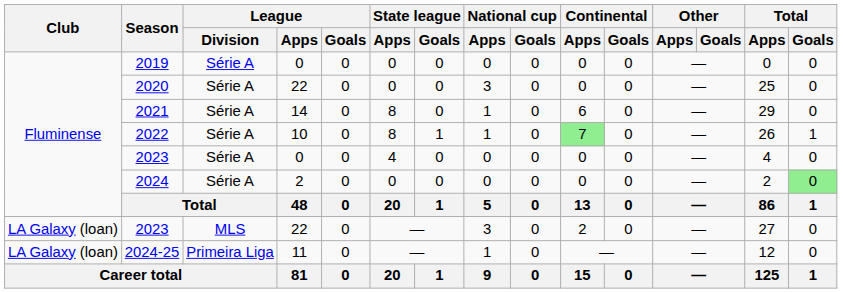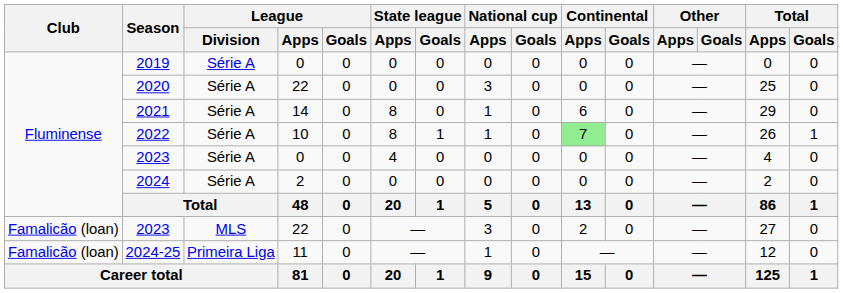 <table class="wikitable" style="text-align:center">
 <tr>
 <th rowspan="2">Club</th>
 <th rowspan="2">Season</th>
 <th colspan="3">League</th>
 <th colspan="2">State league</th>
 <th colspan="2">National cup</th>
 <th colspan="2">Continental</th>
 <th colspan="2">Other</th>
 <th colspan="2">Total</th>
 </tr>
 <tr>
 <th>Division</th>
 <th>Apps</th>
 <th>Goals</th>
 <th>Apps</th>
 <th>Goals</th>
 <th>Apps</th>
 <th>Goals</th>
 <th>Apps</th>
 <th>Goals</th>
 <th>Apps</th>
 <th>Goals</th>
 <th>Apps</th>
 <th>Goals</th>
 </tr>
 <tr>
 <td rowspan="7"><a href='#'>Fluminense</a></td>
 <td><a href='#'>2019</a></td>
 <td><a href='#'>Série A</a></td>
 <td>0</td>
 <td>0</td>
 <td>0</td>
 <td>0</td>
 <td>0</td>
 <td>0</td>
 <td>0</td>
 <td>0</td>
 <td colspan="2">—</td>
 <td>0</td>
 <td>0</td>
 </tr>
 <tr>
 <td><a href='#'>2020</a></td>
 <td>Série A</td>
 <td>22</td>
 <td>0</td>
 <td>0</td>
 <td>0</td>
 <td>3</td>
 <td>0</td>
 <td>0</td>
 <td>0</td>
 <td colspan="2">—</td>
 <td>25</td>
 <td>0</td>
 </tr>
 <tr>
 <td><a href='#'>2021</a></td>
 <td>Série A</td>
 <td>14</td>
 <td>0</td>
 <td>8</td>
 <td>0</td>
 <td>1</td>
 <td>0</td>
 <td>6</td>
 <td>0</td>
 <td colspan="2">—</td>
 <td>29</td>
 <td>0</td>
 </tr>
 <tr>
 <td><a href='#'>2022</a></td>
 <td>Série A</td>
 <td>10</td>
 <td>0</td>
 <td>8</td>
 <td>1</td>
 <td>1</td>
 <td>0</td>
 <td style="background: lightgreen;">7</td>
 <td>0</td>
 <td colspan="2">—</td>
 <td>26</td>
 <td>1</td>
 </tr>
 <tr>
 <td><a href='#'>2023</a></td>
 <td>Série A</td>
 <td>0</td>
 <td>0</td>
 <td>4</td>
 <td>0</td>
 <td>0</td>
 <td>0</td>
 <td>0</td>
 <td>0</td>
 <td colspan="2">—</td>
 <td>4</td>
 <td>0</td>
 </tr>
 <tr>
 <td><a href='#'>2024</a></td>
 <td>Série A</td>
 <td>2</td>
 <td>0</td>
 <td>0</td>
 <td>0</td>
 <td>0</td>
 <td>0</td>
 <td>0</td>
 <td>0</td>
 <td colspan="2">—</td>
 <td>2</td>
-<td style="background: lightgreen;">0</td>
+<td>0</td>
 </tr>
 <tr>
 <th colspan="2">Total</th>
 <th>48</th>
 <th>0</th>
 <th>20</th>
 <th>1</th>
 <th>5</th>
 <th>0</th>
 <th>13</th>
 <th>0</th>
 <th colspan="2">—</th>
 <th>86</th>
 <th>1</th>
 </tr>
 <tr>
-<td><a href='#'>LA Galaxy</a> (loan)</td>
+<td><a href='#'>Famalicão</a> (loan)</td>
 <td><a href='#'>2023</a></td>
 <td><a href='#'>MLS</a></td>
 <td>22</td>
 <td>0</td>
 <td colspan="2">—</td>
 <td>3</td>
 <td>0</td>
 <td>2</td>
 <td>0</td>
 <td colspan="2">—</td>
 <td>27</td>
 <td>0</td>
 </tr>
 <tr>
-<td><a href='#'>LA Galaxy</a> (loan)</td>
+<td><a href='#'>Famalicão</a> (loan)</td>
 <td><a href='#'>2024-25</a></td>
 <td><a href='#'>Primeira Liga</a></td>
 <td>11</td>
 <td>0</td>
 <td colspan="2">—</td>
 <td>1</td>
 <td>0</td>
 <td colspan="2">—</td>
 <td colspan="2">—</td>
 <td>12</td>
 <td>0</td>
 </tr>
 <tr>
 <th colspan="3">Career total</th>
 <th>81</th>
 <th>0</th>
 <th>20</th>
 <th>1</th>
 <th>9</th>
 <th>0</th>
 <th>15</th>
 <th>0</th>
 <th colspan="2">—</th>
 <th>125</th>
 <th>1</th>
 </tr>
 </table>
